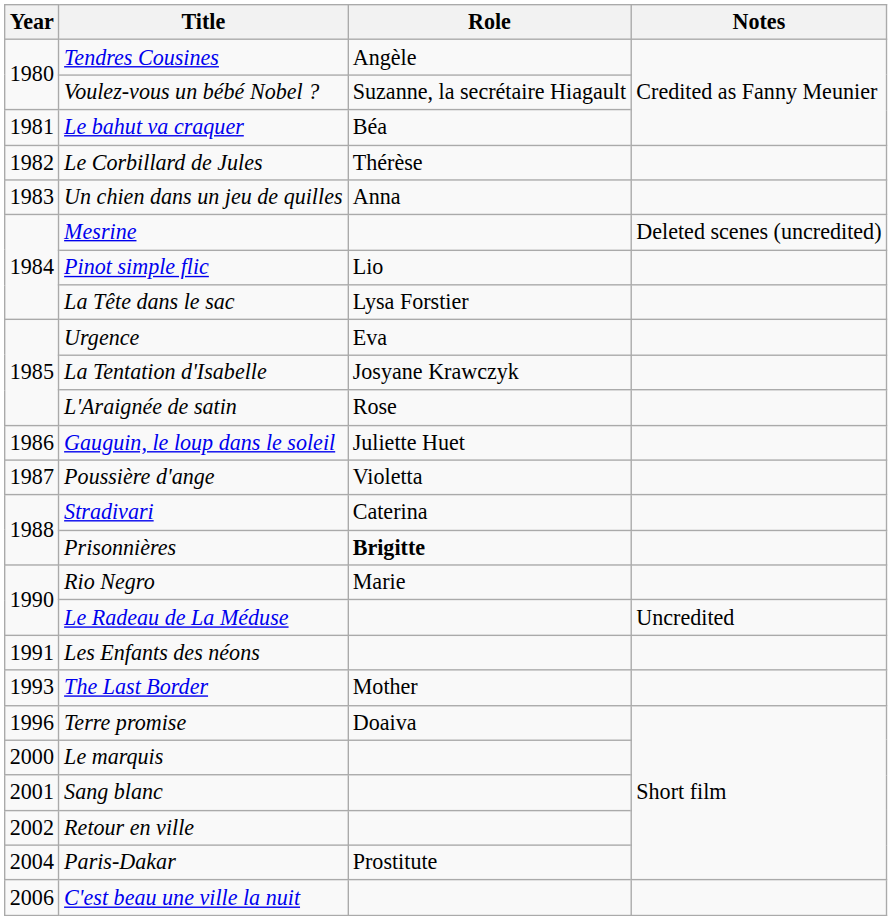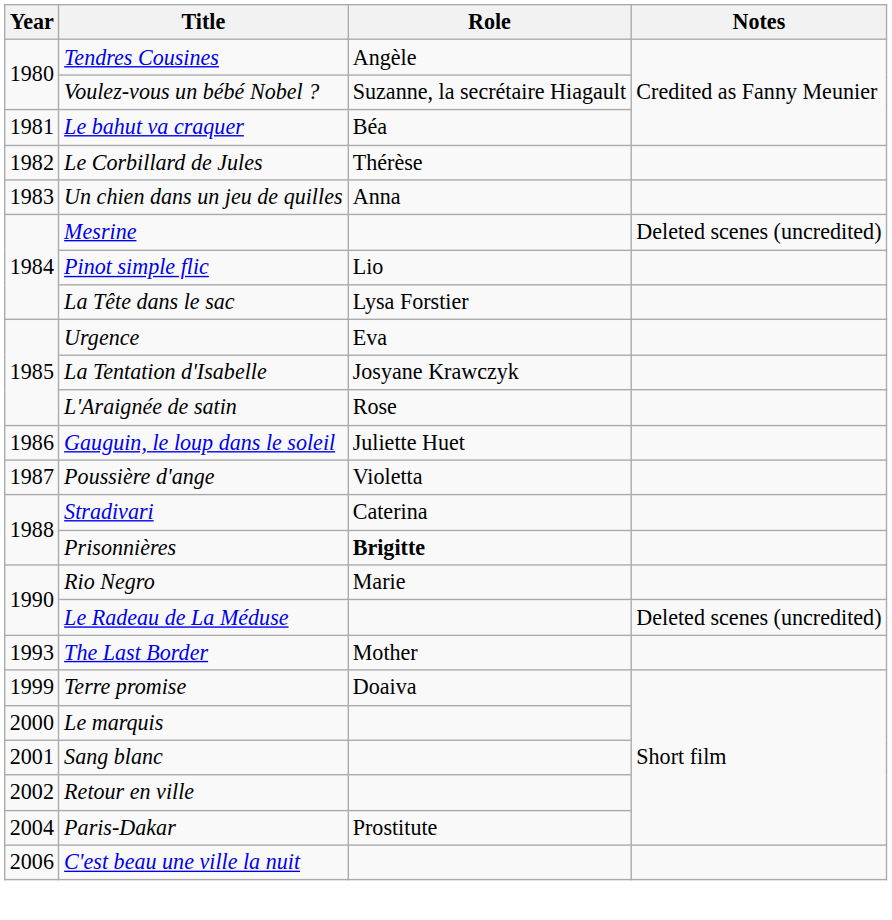 <table class="wikitable sortable">
 <tr>
 <th>Year</th>
 <th>Title</th>
 <th>Role</th>
 <th class="unsortable">Notes</th>
 </tr>
 <tr>
 <td rowspan="2">1980</td>
 <td><em><a href='#'>Tendres Cousines</a></em></td>
 <td>Angèle</td>
 <td rowspan="3">Credited as Fanny Meunier</td>
 </tr>
 <tr>
 <td><em>Voulez-vous un bébé Nobel ?</em></td>
 <td>Suzanne, la secrétaire Hiagault</td>
 </tr>
 <tr>
 <td>1981</td>
 <td><em><a href='#'>Le bahut va craquer</a></em></td>
 <td>Béa</td>
 </tr>
 <tr>
 <td>1982</td>
 <td><em>Le Corbillard de Jules</em></td>
 <td>Thérèse</td>
 <td></td>
 </tr>
 <tr>
 <td>1983</td>
 <td><em>Un chien dans un jeu de quilles</em></td>
 <td>Anna</td>
 <td></td>
 </tr>
 <tr>
 <td rowspan="3">1984</td>
 <td><em><a href='#'>Mesrine</a></em></td>
 <td></td>
 <td>Deleted scenes (uncredited)</td>
 </tr>
 <tr>
 <td><em><a href='#'>Pinot simple flic</a></em></td>
 <td>Lio</td>
 <td></td>
 </tr>
 <tr>
 <td><em>La Tête dans le sac</em></td>
 <td>Lysa Forstier</td>
 <td></td>
 </tr>
 <tr>
 <td rowspan="3">1985</td>
 <td><em>Urgence</em></td>
 <td>Eva</td>
 <td></td>
 </tr>
 <tr>
 <td><em>La Tentation d'Isabelle</em></td>
 <td>Josyane Krawczyk</td>
 <td></td>
 </tr>
 <tr>
 <td><em>L'Araignée de satin</em></td>
 <td>Rose</td>
 <td></td>
 </tr>
 <tr>
 <td>1986</td>
 <td><em><a href='#'>Gauguin, le loup dans le soleil</a></em></td>
 <td>Juliette Huet</td>
 <td></td>
 </tr>
 <tr>
 <td>1987</td>
 <td><em>Poussière d'ange</em></td>
 <td>Violetta</td>
 <td></td>
 </tr>
 <tr>
 <td rowspan="2">1988</td>
 <td><em><a href='#'>Stradivari</a></em></td>
 <td>Caterina</td>
 <td></td>
 </tr>
 <tr>
 <td><em>Prisonnières</em></td>
 <td><strong>Brigitte</strong></td>
 <td></td>
 </tr>
 <tr>
 <td rowspan="2">1990</td>
 <td><em>Rio Negro</em></td>
 <td>Marie</td>
 <td></td>
 </tr>
 <tr>
 <td><em><a href='#'>Le Radeau de La Méduse</a></em></td>
 <td></td>
-<td>Uncredited</td>
-</tr>
-<tr>
-<td>1991</td>
-<td><em>Les Enfants des néons</em></td>
-<td></td>
-<td></td>
+<td>Deleted scenes (uncredited)</td>
 </tr>
 <tr>
 <td>1993</td>
 <td><em><a href='#'>The Last Border</a></em></td>
 <td>Mother</td>
 <td></td>
 </tr>
 <tr>
-<td>1996</td>
+<td>1999</td>
 <td><em>Terre promise</em></td>
 <td>Doaiva</td>
 <td rowspan="5">Short film</td>
 </tr>
 <tr>
 <td>2000</td>
 <td><em>Le marquis</em></td>
 <td></td>
 </tr>
 <tr>
 <td>2001</td>
 <td><em>Sang blanc</em></td>
 <td></td>
 </tr>
 <tr>
 <td>2002</td>
 <td><em>Retour en ville</em></td>
 <td></td>
 </tr>
 <tr>
 <td>2004</td>
 <td><em>Paris-Dakar</em></td>
 <td>Prostitute</td>
 </tr>
 <tr>
 <td>2006</td>
 <td><em><a href='#'>C'est beau une ville la nuit</a></em></td>
 <td></td>
 <td></td>
 </tr>
 </table>
